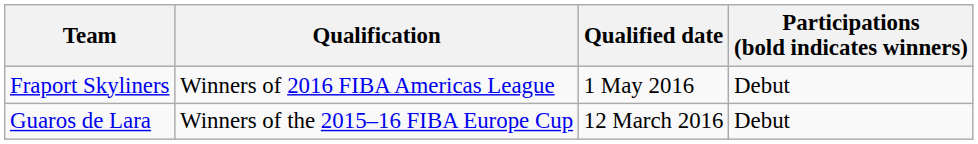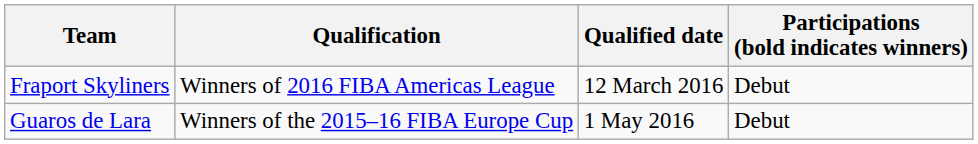 <table class="wikitable">
 <tr>
 <th>Team</th>
 <th>Qualification</th>
 <th>Qualified date</th>
 <th>Participations <br>(bold indicates winners)</th>
 </tr>
 <tr>
 <td> <a href='#'>Fraport Skyliners</a></td>
 <td>Winners of <a href='#'>2016 FIBA Americas League</a></td>
-<td>1 May 2016</td>
+<td>12 March 2016</td>
 <td>Debut</td>
 </tr>
 <tr>
 <td> <a href='#'>Guaros de Lara</a></td>
 <td>Winners of the <a href='#'>2015–16 FIBA Europe Cup</a></td>
-<td>12 March 2016</td>
+<td>1 May 2016</td>
 <td>Debut</td>
 </tr>
 </table>
